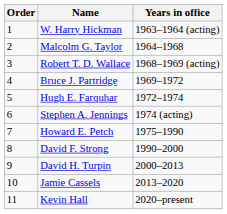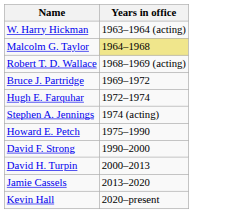 <table class="wikitable">
 <tr>
-<th>Order</th>
 <th>Name</th>
 <th>Years in office</th>
 </tr>
 <tr>
-<td>1</td>
 <td><a href='#'>W. Harry Hickman</a></td>
 <td>1963–1964 (acting)</td>
 </tr>
 <tr>
-<td>2</td>
 <td><a href='#'>Malcolm G. Taylor</a></td>
-<td>1964–1968</td>
+<td style="background: khaki;">1964–1968</td>
 </tr>
 <tr>
-<td>3</td>
 <td><a href='#'>Robert T. D. Wallace</a></td>
 <td>1968–1969 (acting)</td>
 </tr>
 <tr>
-<td>4</td>
 <td><a href='#'>Bruce J. Partridge</a></td>
 <td>1969–1972</td>
 </tr>
 <tr>
-<td>5</td>
 <td><a href='#'>Hugh E. Farquhar</a></td>
 <td>1972–1974</td>
 </tr>
 <tr>
-<td>6</td>
 <td><a href='#'>Stephen A. Jennings</a></td>
 <td>1974 (acting)</td>
 </tr>
 <tr>
-<td>7</td>
 <td><a href='#'>Howard E. Petch</a></td>
 <td>1975–1990</td>
 </tr>
 <tr>
-<td>8</td>
 <td><a href='#'>David F. Strong</a></td>
 <td>1990–2000</td>
 </tr>
 <tr>
-<td>9</td>
 <td><a href='#'>David H. Turpin</a></td>
 <td>2000–2013</td>
 </tr>
 <tr>
-<td>10</td>
 <td><a href='#'>Jamie Cassels</a></td>
 <td>2013–2020</td>
 </tr>
 <tr>
-<td>11</td>
 <td><a href='#'>Kevin Hall</a></td>
 <td>2020–present</td>
 </tr>
 </table>
